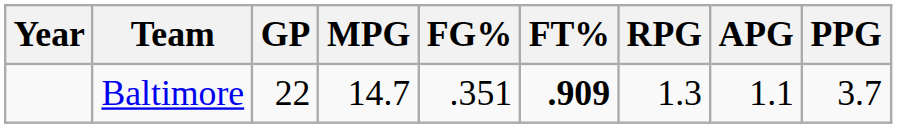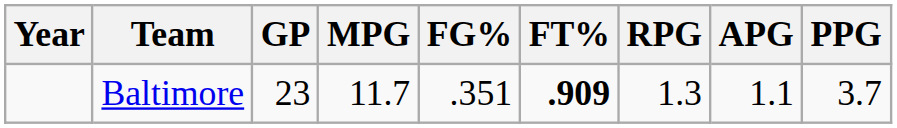 <table class="wikitable sortable" style="font-size:95%; text-align:right;">
 <tr>
 <th>Year</th>
 <th>Team</th>
 <th>GP</th>
 <th>MPG</th>
 <th>FG%</th>
 <th>FT%</th>
 <th>RPG</th>
 <th>APG</th>
 <th>PPG</th>
 </tr>
 <tr>
 <td style="text-align:left;"></td>
 <td style="text-align:left;"><a href='#'>Baltimore</a></td>
-<td>22</td>
-<td>14.7</td>
+<td>23</td>
+<td>11.7</td>
 <td>.351</td>
 <td><strong>.909</strong></td>
 <td>1.3</td>
 <td>1.1</td>
 <td>3.7</td>
 </tr>
 </table>
